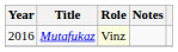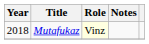 <table class="wikitable">
 <tr>
 <th>Year</th>
 <th>Title</th>
 <th>Role</th>
 <th>Notes</th>
 <th></th>
 </tr>
 <tr>
-<td>2016</td>
+<td>2018</td>
 <td><em><a href='#'>Mutafukaz</a></em></td>
 <td style="background: lightyellow;">Vinz</td>
 <td></td>
 <td></td>
 </tr>
 <tr>
 </tr>
 </table>
